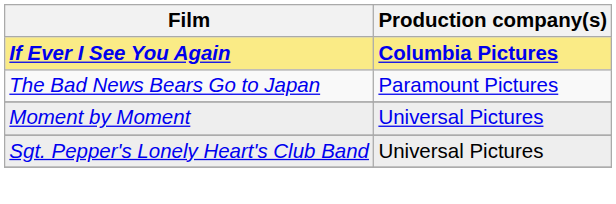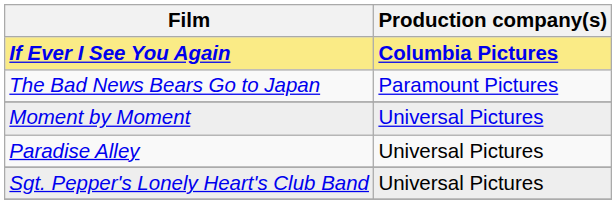 <table class="wikitable sortable plainrowheaders">
 <tr>
 <th>Film</th>
 <th class="unsortable">Production company(s)</th>
 </tr>
 <tr style="background:#FAEB86">
 <td><strong><em><a href='#'>If Ever I See You Again</a></em></strong></td>
 <td><strong><a href='#'>Columbia Pictures</a></strong></td>
 </tr>
 <tr>
 <td><em><a href='#'>The Bad News Bears Go to Japan</a></em></td>
 <td><a href='#'>Paramount Pictures</a></td>
 </tr>
 <tr>
 </tr>
 <tr style="background:#eee;">
 <td><em><a href='#'>Moment by Moment</a></em></td>
 <td><a href='#'>Universal Pictures</a></td>
 </tr>
 <tr>
+<td><em><a href='#'>Paradise Alley</a></em></td>
+<td>Universal Pictures</td>
+</tr>
+<tr>
 </tr>
 <tr style="background:#eee;">
 <td><em><a href='#'>Sgt. Pepper's Lonely Heart's Club Band</a></em></td>
 <td>Universal Pictures</td>
 </tr>
 <tr>
 </tr>
 </table>
